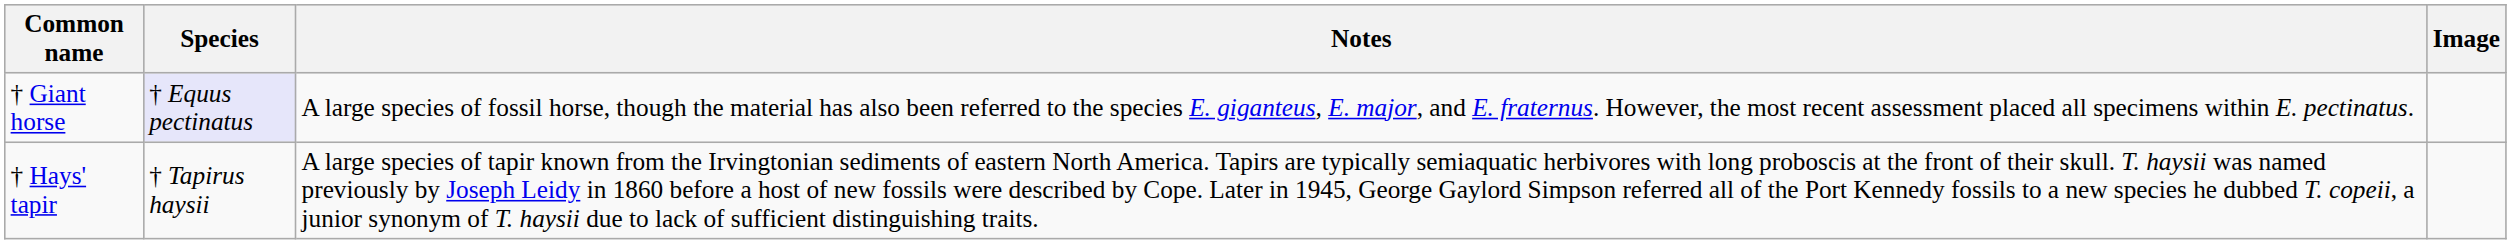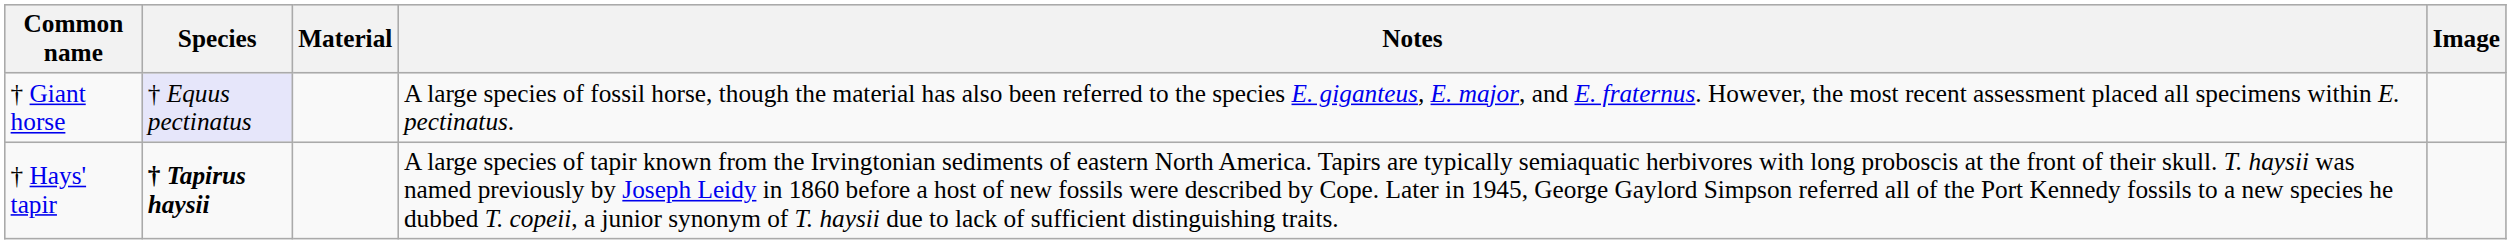 <table class="wikitable" align="center" width="100%">
 <tr>
 <th>Common name</th>
 <th>Species</th>
+<th>Material</th>
 <th>Notes</th>
 <th>Image</th>
 </tr>
 <tr>
 <td>† <a href='#'>Giant horse</a></td>
 <td style="background: lavender;">† <em>Equus pectinatus</em></td>
+<td></td>
 <td>A large species of fossil horse, though the material has also been referred to the species <em><a href='#'>E. giganteus</a>, <a href='#'>E. major</a></em>, and <em><a href='#'>E. fraternus</a></em>. However, the most recent assessment placed all specimens within <em>E. pectinatus</em>.</td>
 <td></td>
 </tr>
 <tr>
 <td>† <a href='#'>Hays' tapir</a></td>
-<td>† <em>Tapirus haysii</em></td>
+<td><strong>† <em>Tapirus haysii</em></strong></td>
+<td></td>
 <td>A large species of tapir known from the Irvingtonian sediments of eastern North America. Tapirs are typically semiaquatic herbivores with long proboscis at the front of their skull. <em>T. haysii</em> was named previously by <a href='#'>Joseph Leidy</a> in 1860 before a host of new fossils were described by Cope. Later in 1945, George Gaylord Simpson referred all of the Port Kennedy fossils to a new species he dubbed <em>T. copeii</em>, a junior synonym of <em>T. haysii</em> due to lack of sufficient distinguishing traits.</td>
 <td></td>
 </tr>
 </table>
